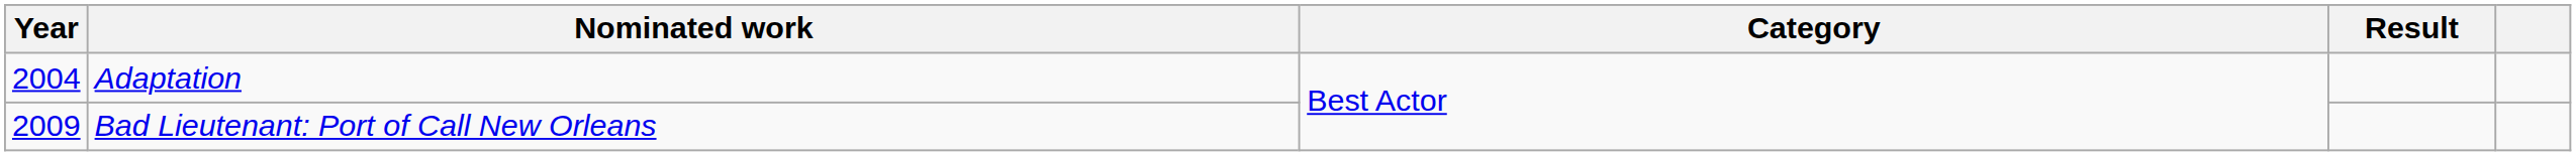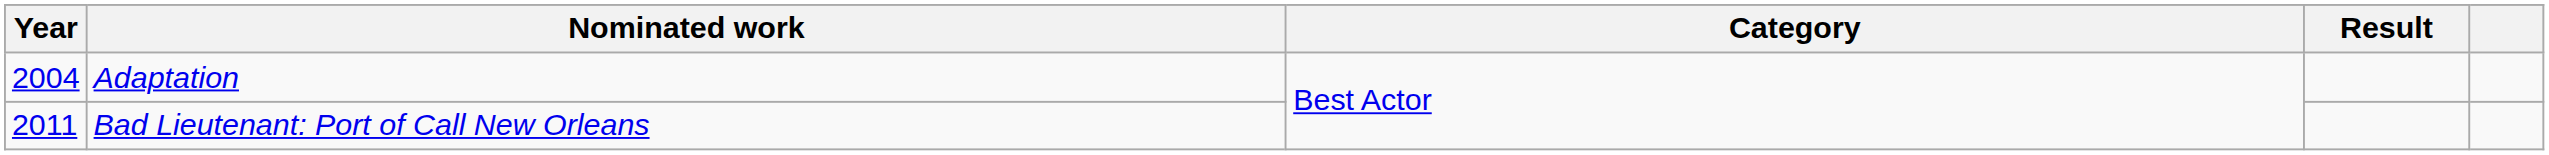 <table class="wikitable sortable">
 <tr>
 <th scope="col" style="width:1em;">Year</th>
 <th scope="col" style="width:39em;">Nominated work</th>
 <th scope="col" style="width:33em;">Category</th>
 <th scope="col" style="width:5em;">Result</th>
 <th scope="col" style="width:2em;" class="unsortable"></th>
 </tr>
 <tr>
 <td><a href='#'>2004</a></td>
 <td><em><a href='#'>Adaptation</a></em></td>
 <td rowspan="2"><a href='#'>Best Actor</a></td>
 <td></td>
 <td style="text-align:center;"></td>
 </tr>
 <tr>
-<td><a href='#'>2009</a></td>
+<td><a href='#'>2011</a></td>
 <td><em><a href='#'>Bad Lieutenant: Port of Call New Orleans</a></em></td>
 <td></td>
 <td style="text-align:center;"></td>
 </tr>
 </table>
